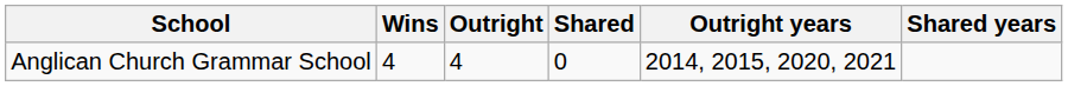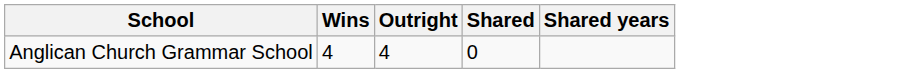 <table class="wikitable sortable">
 <tr>
 <th>School</th>
 <th>Wins</th>
 <th>Outright</th>
 <th>Shared</th>
-<th>Outright years</th>
 <th>Shared years</th>
 </tr>
 <tr>
 <td>Anglican Church Grammar School</td>
 <td>4</td>
 <td>4</td>
 <td>0</td>
-<td>2014, 2015, 2020, 2021</td>
 <td></td>
 </tr>
 </table>
